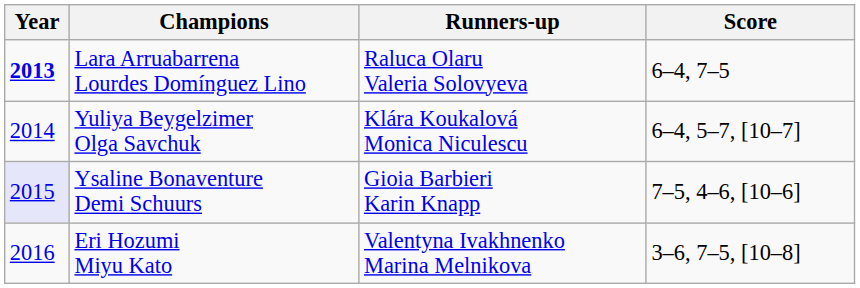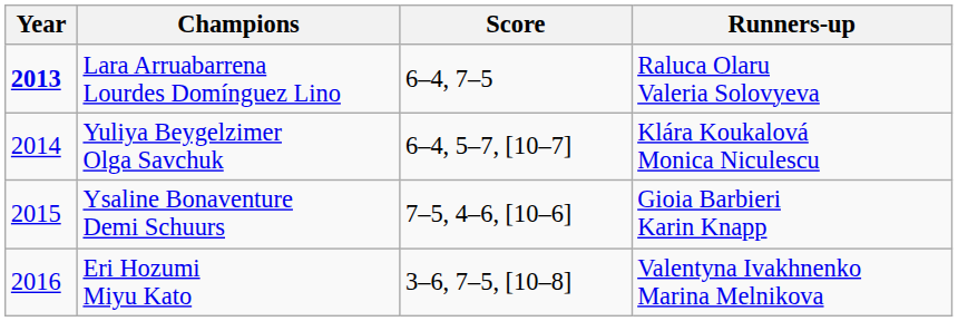 <table class="wikitable">
 <tr>
 <th style="width:40px">Year</th>
 <th style="width:220px">Champions</th>
+<th style="width:160px" class="unsortable">Score</th>
 <th style="width:220px">Runners-up</th>
-<th style="width:160px" class="unsortable">Score</th>
 </tr>
 <tr>
 <td><strong><a href='#'>2013</a></strong></td>
 <td> <a href='#'>Lara Arruabarrena</a> <br>  <a href='#'>Lourdes Domínguez Lino</a></td>
+<td>6–4, 7–5</td>
 <td> <a href='#'>Raluca Olaru</a> <br>  <a href='#'>Valeria Solovyeva</a></td>
-<td>6–4, 7–5</td>
 </tr>
 <tr>
 <td><a href='#'>2014</a></td>
 <td> <a href='#'>Yuliya Beygelzimer</a> <br>  <a href='#'>Olga Savchuk</a></td>
+<td>6–4, 5–7, [10–7]</td>
 <td> <a href='#'>Klára Koukalová</a> <br>  <a href='#'>Monica Niculescu</a></td>
-<td>6–4, 5–7, [10–7]</td>
 </tr>
 <tr>
-<td style="background: lavender;"><a href='#'>2015</a></td>
+<td><a href='#'>2015</a></td>
 <td> <a href='#'>Ysaline Bonaventure</a> <br>  <a href='#'>Demi Schuurs</a></td>
+<td>7–5, 4–6, [10–6]</td>
 <td> <a href='#'>Gioia Barbieri</a> <br>  <a href='#'>Karin Knapp</a></td>
-<td>7–5, 4–6, [10–6]</td>
 </tr>
 <tr>
 <td><a href='#'>2016</a></td>
 <td> <a href='#'>Eri Hozumi</a> <br>  <a href='#'>Miyu Kato</a></td>
+<td>3–6, 7–5, [10–8]</td>
 <td> <a href='#'>Valentyna Ivakhnenko</a> <br>  <a href='#'>Marina Melnikova</a></td>
-<td>3–6, 7–5, [10–8]</td>
 </tr>
 </table>
